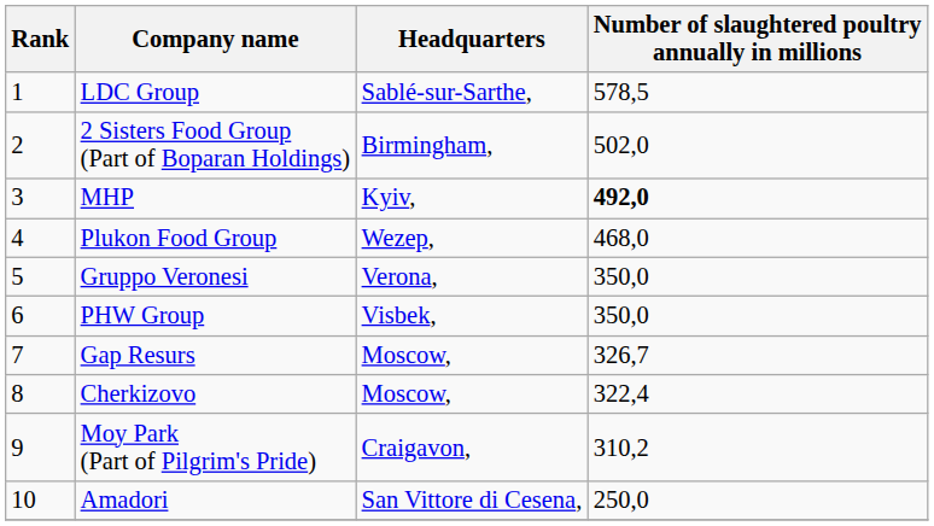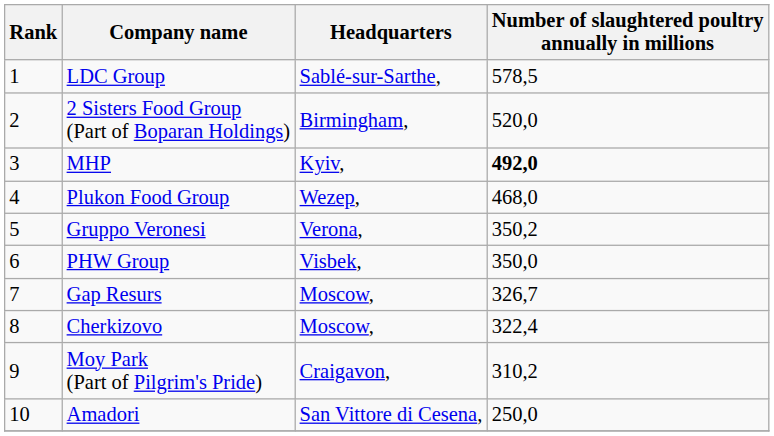 <table class="wikitable sortable">
 <tr>
 <th>Rank</th>
 <th>Company name</th>
 <th>Headquarters</th>
 <th>Number of slaughtered poultry<br>annually in millions</th>
 </tr>
 <tr>
 <td>1</td>
 <td><a href='#'>LDC Group</a></td>
 <td><a href='#'>Sablé-sur-Sarthe</a>,<br></td>
 <td>578,5</td>
 </tr>
 <tr>
 <td>2</td>
 <td><a href='#'>2 Sisters Food Group</a><br>(Part of <a href='#'>Boparan Holdings</a>)</td>
 <td><a href='#'>Birmingham</a>,<br></td>
-<td>502,0</td>
+<td>520,0</td>
 </tr>
 <tr>
 <td>3</td>
 <td><a href='#'>MHP</a></td>
 <td><a href='#'>Kyiv</a>,<br></td>
 <td><strong>492,0</strong></td>
 </tr>
 <tr>
 <td>4</td>
 <td><a href='#'>Plukon Food Group</a></td>
 <td><a href='#'>Wezep</a>,<br></td>
 <td>468,0</td>
 </tr>
 <tr>
 <td>5</td>
 <td><a href='#'>Gruppo Veronesi</a></td>
 <td><a href='#'>Verona</a>,<br></td>
-<td>350,0</td>
+<td>350,2</td>
 </tr>
 <tr>
 <td>6</td>
 <td><a href='#'>PHW Group</a></td>
 <td><a href='#'>Visbek</a>,<br></td>
 <td>350,0</td>
 </tr>
 <tr>
 <td>7</td>
 <td><a href='#'>Gap Resurs</a></td>
 <td><a href='#'>Moscow</a>,<br></td>
 <td>326,7</td>
 </tr>
 <tr>
 <td>8</td>
 <td><a href='#'>Cherkizovo</a></td>
 <td><a href='#'>Moscow</a>,<br></td>
 <td>322,4</td>
 </tr>
 <tr>
 <td>9</td>
 <td><a href='#'>Moy Park</a><br>(Part of <a href='#'>Pilgrim's Pride</a>)</td>
 <td><a href='#'>Craigavon</a>,<br></td>
 <td>310,2</td>
 </tr>
 <tr>
 <td>10</td>
 <td><a href='#'>Amadori</a></td>
 <td><a href='#'>San Vittore di Cesena</a>,<br></td>
 <td>250,0</td>
 </tr>
 <tr>
 </tr>
 </table>
